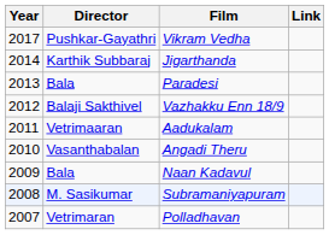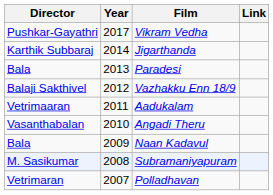 <table class="wikitable">
 <tr>
+<th>Director</th>
 <th>Year</th>
-<th>Director</th>
 <th>Film</th>
 <th>Link</th>
 </tr>
 <tr>
+<td><a href='#'>Pushkar-Gayathri</a></td>
 <td>2017</td>
-<td><a href='#'>Pushkar-Gayathri</a></td>
 <td><em><a href='#'>Vikram Vedha</a></em></td>
 <td></td>
 </tr>
 <tr>
+<td><a href='#'>Karthik Subbaraj</a></td>
 <td>2014</td>
-<td><a href='#'>Karthik Subbaraj</a></td>
 <td><em><a href='#'>Jigarthanda</a></em></td>
 <td></td>
 </tr>
 <tr>
+<td><a href='#'>Bala</a></td>
 <td>2013</td>
-<td><a href='#'>Bala</a></td>
 <td><em><a href='#'>Paradesi</a></em></td>
 <td></td>
 </tr>
 <tr>
+<td><a href='#'>Balaji Sakthivel</a></td>
 <td>2012</td>
-<td><a href='#'>Balaji Sakthivel</a></td>
 <td><em><a href='#'>Vazhakku Enn 18/9</a></em></td>
 <td></td>
 </tr>
 <tr>
+<td><a href='#'>Vetrimaaran</a></td>
 <td>2011</td>
-<td><a href='#'>Vetrimaaran</a></td>
 <td><em><a href='#'>Aadukalam</a></em></td>
 <td></td>
 </tr>
 <tr>
+<td><a href='#'>Vasanthabalan</a></td>
 <td>2010</td>
-<td><a href='#'>Vasanthabalan</a></td>
 <td><em><a href='#'>Angadi Theru</a></em></td>
 <td></td>
 </tr>
 <tr>
+<td><a href='#'>Bala</a></td>
 <td>2009</td>
-<td><a href='#'>Bala</a></td>
 <td><em><a href='#'>Naan Kadavul</a></em></td>
 <td></td>
 </tr>
 <tr bgcolor=#edf3fe>
+<td><a href='#'>M. Sasikumar</a></td>
 <td>2008</td>
-<td><a href='#'>M. Sasikumar</a></td>
 <td><em><a href='#'>Subramaniyapuram</a></em></td>
 <td></td>
 </tr>
 <tr>
+<td><a href='#'>Vetrimaran</a></td>
 <td>2007</td>
-<td><a href='#'>Vetrimaran</a></td>
 <td><em><a href='#'>Polladhavan</a></em></td>
 <td></td>
 </tr>
 </table>
